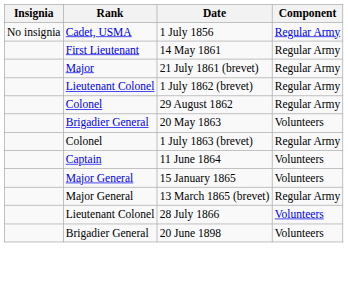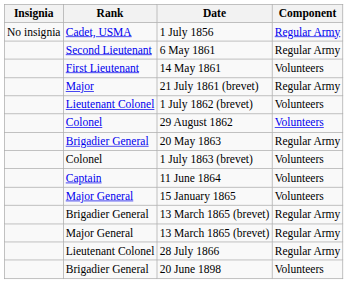 <table class="wikitable">
 <tr>
 <th>Insignia</th>
 <th>Rank</th>
 <th>Date</th>
 <th>Component</th>
 </tr>
 <tr>
 <td>No insignia</td>
 <td><a href='#'>Cadet, USMA</a></td>
 <td>1 July 1856</td>
 <td><a href='#'>Regular Army</a></td>
 </tr>
 <tr>
 <td></td>
+<td><a href='#'>Second Lieutenant</a></td>
+<td>6 May 1861</td>
+<td>Regular Army</td>
+</tr>
+<tr>
+<td></td>
 <td><a href='#'>First Lieutenant</a></td>
 <td>14 May 1861</td>
-<td>Regular Army</td>
+<td>Volunteers</td>
 </tr>
 <tr>
 <td></td>
 <td><a href='#'>Major</a></td>
 <td>21 July 1861 (brevet)</td>
 <td>Regular Army</td>
 </tr>
 <tr>
 <td></td>
 <td><a href='#'>Lieutenant Colonel</a></td>
 <td>1 July 1862 (brevet)</td>
-<td>Regular Army</td>
+<td>Volunteers</td>
 </tr>
 <tr>
 <td></td>
 <td><a href='#'>Colonel</a></td>
 <td>29 August 1862</td>
-<td>Regular Army</td>
+<td><a href='#'>Volunteers</a></td>
 </tr>
 <tr>
 <td></td>
 <td><a href='#'>Brigadier General</a></td>
 <td>20 May 1863</td>
-<td>Volunteers</td>
+<td>Regular Army</td>
 </tr>
 <tr>
 <td></td>
 <td>Colonel</td>
 <td>1 July 1863 (brevet)</td>
-<td>Regular Army</td>
+<td>Volunteers</td>
 </tr>
 <tr>
 <td></td>
 <td><a href='#'>Captain</a></td>
 <td>11 June 1864</td>
 <td>Volunteers</td>
 </tr>
 <tr>
 <td></td>
 <td><a href='#'>Major General</a></td>
 <td>15 January 1865</td>
 <td>Volunteers</td>
 </tr>
 <tr>
 <td></td>
+<td>Brigadier General</td>
+<td>13 March 1865 (brevet)</td>
+<td>Regular Army</td>
+</tr>
+<tr>
+<td></td>
 <td>Major General</td>
 <td>13 March 1865 (brevet)</td>
 <td>Regular Army</td>
 </tr>
 <tr>
 <td></td>
 <td>Lieutenant Colonel</td>
 <td>28 July 1866</td>
-<td><a href='#'>Volunteers</a></td>
+<td>Regular Army</td>
 </tr>
 <tr>
 <td></td>
 <td>Brigadier General</td>
 <td>20 June 1898</td>
 <td>Volunteers</td>
 </tr>
 </table>
